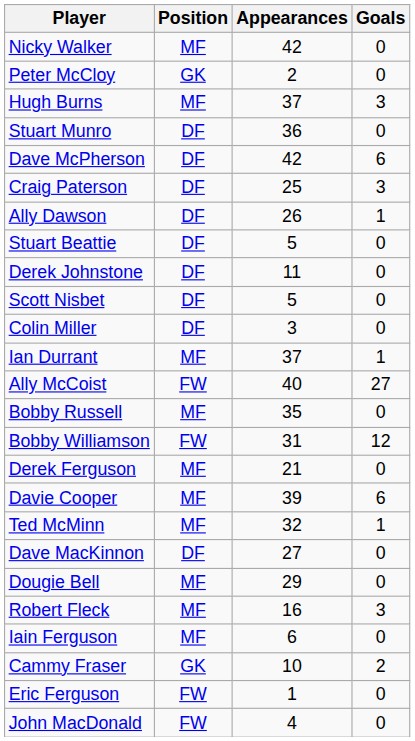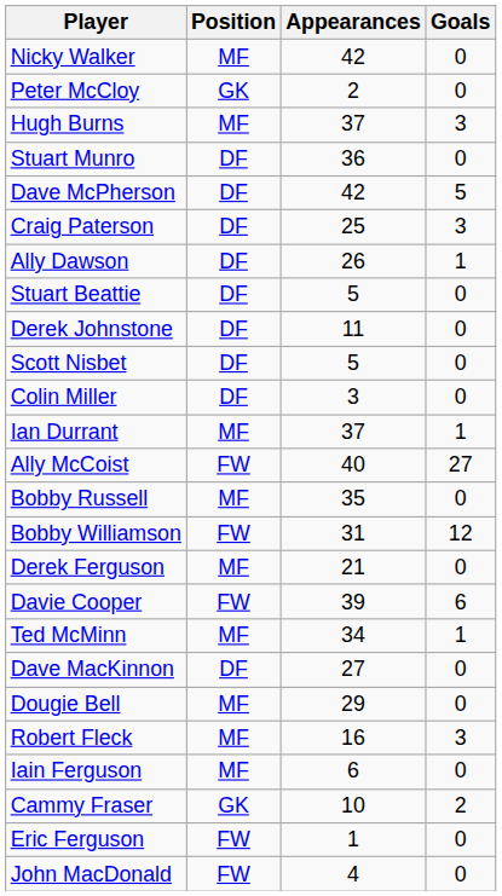 <table class="wikitable sortable" style="text-align: center;">
 <tr>
 <th>Player</th>
 <th>Position</th>
 <th>Appearances</th>
 <th>Goals</th>
 </tr>
 <tr>
 <td align="left"> <a href='#'>Nicky Walker</a></td>
 <td><a href='#'>MF</a></td>
 <td>42</td>
 <td>0</td>
 </tr>
 <tr>
 <td align="left"> <a href='#'>Peter McCloy</a></td>
 <td><a href='#'>GK</a></td>
 <td>2</td>
 <td>0</td>
 </tr>
 <tr>
 <td align="left"> <a href='#'>Hugh Burns</a></td>
 <td><a href='#'>MF</a></td>
 <td>37</td>
 <td>3</td>
 </tr>
 <tr>
 <td align="left"> <a href='#'>Stuart Munro</a></td>
 <td><a href='#'>DF</a></td>
 <td>36</td>
 <td>0</td>
 </tr>
 <tr>
 <td align="left"> <a href='#'>Dave McPherson</a></td>
 <td><a href='#'>DF</a></td>
 <td>42</td>
-<td>6</td>
+<td>5</td>
 </tr>
 <tr>
 <td align="left"> <a href='#'>Craig Paterson</a></td>
 <td><a href='#'>DF</a></td>
 <td>25</td>
 <td>3</td>
 </tr>
 <tr>
 <td align="left"> <a href='#'>Ally Dawson</a></td>
 <td><a href='#'>DF</a></td>
 <td>26</td>
 <td>1</td>
 </tr>
 <tr>
 <td align="left"> <a href='#'>Stuart Beattie</a></td>
 <td><a href='#'>DF</a></td>
 <td>5</td>
 <td>0</td>
 </tr>
 <tr>
 <td align="left"> <a href='#'>Derek Johnstone</a></td>
 <td><a href='#'>DF</a></td>
 <td>11</td>
 <td>0</td>
 </tr>
 <tr>
 <td align="left"> <a href='#'>Scott Nisbet</a></td>
 <td><a href='#'>DF</a></td>
 <td>5</td>
 <td>0</td>
 </tr>
 <tr>
 <td align="left"> <a href='#'>Colin Miller</a></td>
 <td><a href='#'>DF</a></td>
 <td>3</td>
 <td>0</td>
 </tr>
 <tr>
 <td align="left"> <a href='#'>Ian Durrant</a></td>
 <td><a href='#'>MF</a></td>
 <td>37</td>
 <td>1</td>
 </tr>
 <tr>
 <td align="left"> <a href='#'>Ally McCoist</a></td>
 <td><a href='#'>FW</a></td>
 <td>40</td>
 <td>27</td>
 </tr>
 <tr>
 <td align="left"> <a href='#'>Bobby Russell</a></td>
 <td><a href='#'>MF</a></td>
 <td>35</td>
 <td>0</td>
 </tr>
 <tr>
 <td align="left"> <a href='#'>Bobby Williamson</a></td>
 <td><a href='#'>FW</a></td>
 <td>31</td>
 <td>12</td>
 </tr>
 <tr>
 <td align="left"> <a href='#'>Derek Ferguson</a></td>
 <td><a href='#'>MF</a></td>
 <td>21</td>
 <td>0</td>
 </tr>
 <tr>
 <td align="left"> <a href='#'>Davie Cooper</a></td>
-<td><a href='#'>MF</a></td>
+<td><a href='#'>FW</a></td>
 <td>39</td>
 <td>6</td>
 </tr>
 <tr>
 <td align="left"> <a href='#'>Ted McMinn</a></td>
 <td><a href='#'>MF</a></td>
-<td>32</td>
+<td>34</td>
 <td>1</td>
 </tr>
 <tr>
 <td align="left"> <a href='#'>Dave MacKinnon</a></td>
 <td><a href='#'>DF</a></td>
 <td>27</td>
 <td>0</td>
 </tr>
 <tr>
 <td align="left"> <a href='#'>Dougie Bell</a></td>
 <td><a href='#'>MF</a></td>
 <td>29</td>
 <td>0</td>
 </tr>
 <tr>
 <td align="left"> <a href='#'>Robert Fleck</a></td>
 <td><a href='#'>MF</a></td>
 <td>16</td>
 <td>3</td>
 </tr>
 <tr>
 <td align="left"> <a href='#'>Iain Ferguson</a></td>
 <td><a href='#'>MF</a></td>
 <td>6</td>
 <td>0</td>
 </tr>
 <tr>
 <td align="left"> <a href='#'>Cammy Fraser</a></td>
 <td><a href='#'>GK</a></td>
 <td>10</td>
 <td>2</td>
 </tr>
 <tr>
 <td align="left"> <a href='#'>Eric Ferguson</a></td>
 <td><a href='#'>FW</a></td>
 <td>1</td>
 <td>0</td>
 </tr>
 <tr>
 <td align="left"> <a href='#'>John MacDonald</a></td>
 <td><a href='#'>FW</a></td>
 <td>4</td>
 <td>0</td>
 </tr>
 </table>
